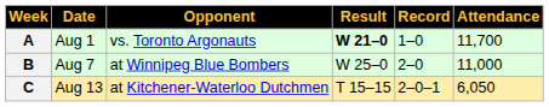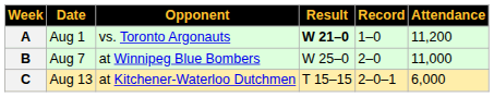 <table class="wikitable sortable">
 <tr>
 <th style="background:black;color:#FFC12D;">Week</th>
 <th style="background:black;color:#FFC12D;">Date</th>
 <th style="background:black;color:#FFC12D;">Opponent</th>
 <th style="background:black;color:#FFC12D;">Result</th>
 <th style="background:black;color:#FFC12D;">Record</th>
 <th style="background:black;color:#FFC12D;">Attendance</th>
 </tr>
 <tr style="background:#ddffdd">
 <th>A</th>
 <td>Aug 1</td>
 <td>vs. <a href='#'>Toronto Argonauts</a></td>
 <td><strong>W 21–0</strong></td>
 <td>1–0</td>
-<td>11,700</td>
+<td>11,200</td>
 </tr>
 <tr style="background:#ddffdd">
 <th>B</th>
 <td>Aug 7</td>
 <td>at <a href='#'>Winnipeg Blue Bombers</a></td>
 <td>W 25–0</td>
 <td>2–0</td>
 <td>11,000</td>
 </tr>
 <tr style="background:#ffeeaa">
 <th>C</th>
 <td>Aug 13</td>
 <td>at <a href='#'>Kitchener-Waterloo Dutchmen</a></td>
 <td>T 15–15</td>
 <td>2–0–1</td>
-<td>6,050</td>
+<td>6,000</td>
 </tr>
 </table>
